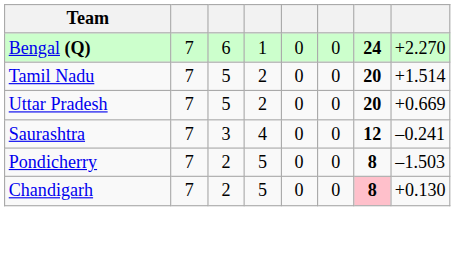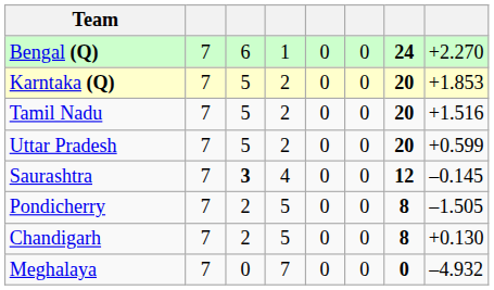 <table class="wikitable" style="text-align:center">
 <tr>
 <th style="width:140px;">Team</th>
 <th style="width:25px;"></th>
 <th style="width:25px;"></th>
 <th style="width:25px;"></th>
 <th style="width:25px;"></th>
 <th style="width:25px;"></th>
 <th style="width:25px;"></th>
 <th style="width:40px;"></th>
 </tr>
 <tr style="background:#cfc;">
 <td style="text-align:left"><a href='#'>Bengal</a> <strong>(Q)</strong></td>
 <td>7</td>
 <td>6</td>
 <td>1</td>
 <td>0</td>
 <td>0</td>
 <td><strong>24</strong></td>
 <td>+2.270</td>
 </tr>
+<tr style="background:#ffc;">
+<td style="text-align:left"><a href='#'>Karntaka</a> <strong>(Q)</strong></td>
+<td>7</td>
+<td>5</td>
+<td>2</td>
+<td>0</td>
+<td>0</td>
+<td><strong>20</strong></td>
+<td>+1.853</td>
+</tr>
 <tr>
 <td style="text-align:left"><a href='#'>Tamil Nadu</a></td>
 <td>7</td>
 <td>5</td>
 <td>2</td>
 <td>0</td>
 <td>0</td>
 <td><strong>20</strong></td>
-<td>+1.514</td>
+<td>+1.516</td>
 </tr>
 <tr>
 <td style="text-align:left"><a href='#'>Uttar Pradesh</a></td>
 <td>7</td>
 <td>5</td>
 <td>2</td>
 <td>0</td>
 <td>0</td>
 <td><strong>20</strong></td>
-<td>+0.669</td>
+<td>+0.599</td>
 </tr>
 <tr>
 <td style="text-align:left"><a href='#'>Saurashtra</a></td>
 <td>7</td>
-<td>3</td>
+<td><strong>3</strong></td>
 <td>4</td>
 <td>0</td>
 <td>0</td>
 <td><strong>12</strong></td>
-<td>–0.241</td>
+<td>–0.145</td>
 </tr>
 <tr>
 <td style="text-align:left"><a href='#'>Pondicherry</a></td>
 <td>7</td>
 <td>2</td>
 <td>5</td>
 <td>0</td>
 <td>0</td>
 <td><strong>8</strong></td>
-<td>–1.503</td>
+<td>–1.505</td>
 </tr>
 <tr>
 <td style="text-align:left"><a href='#'>Chandigarh</a></td>
 <td>7</td>
 <td>2</td>
 <td>5</td>
 <td>0</td>
 <td>0</td>
-<td style="background: pink;"><strong>8</strong></td>
+<td><strong>8</strong></td>
 <td>+0.130</td>
 </tr>
+<tr>
+<td style="text-align:left"><a href='#'>Meghalaya</a></td>
+<td>7</td>
+<td>0</td>
+<td>7</td>
+<td>0</td>
+<td>0</td>
+<td><strong>0</strong></td>
+<td>–4.932</td>
+</tr>
 </table>
